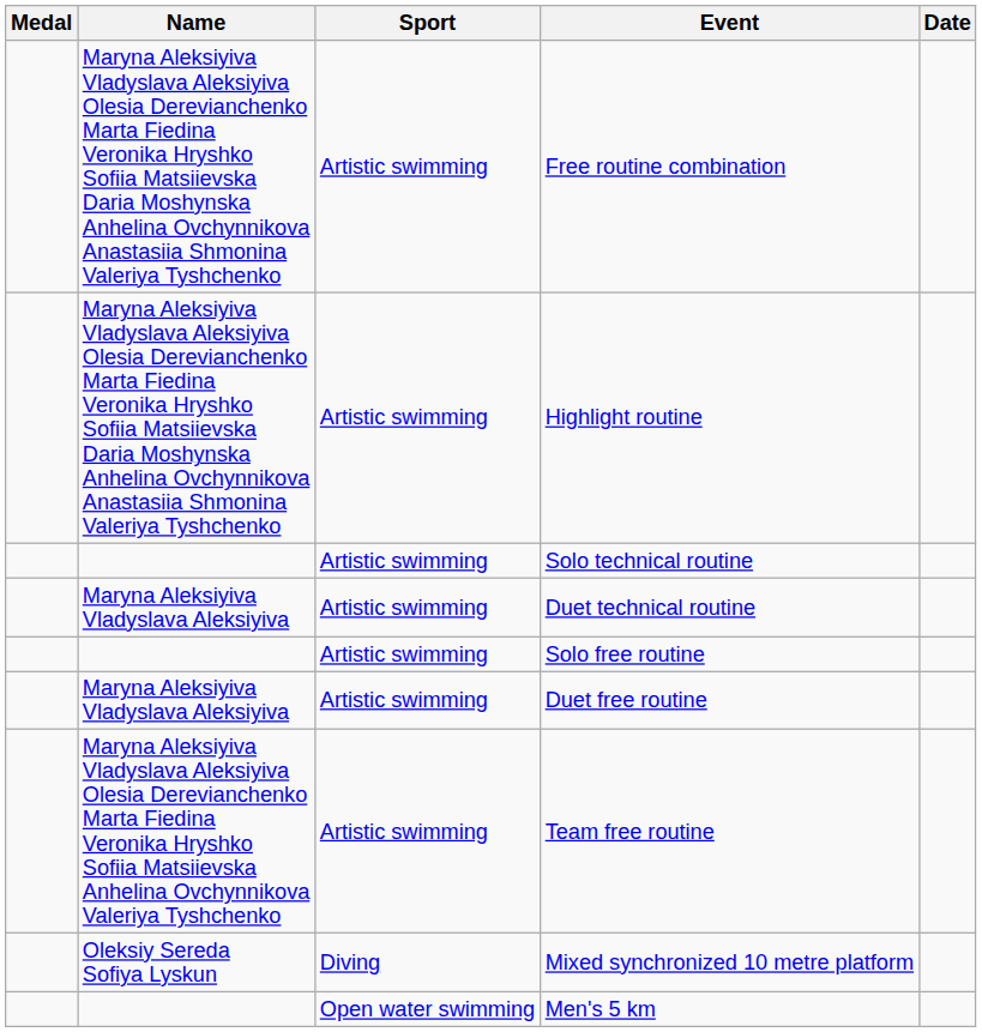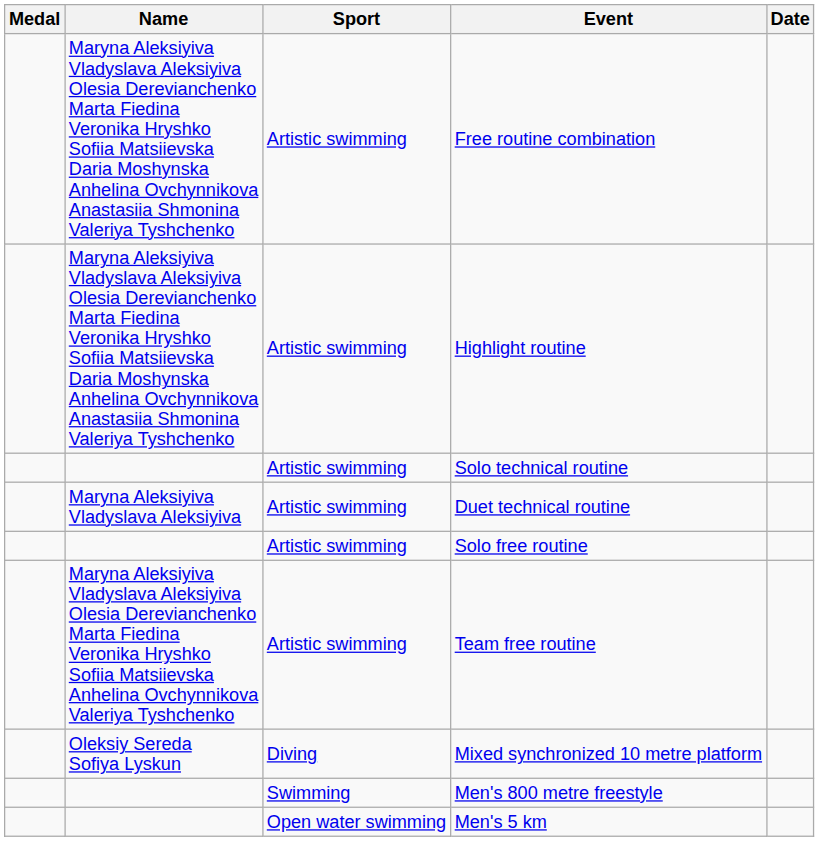 <table class="wikitable sortable" style="font-size:90%">
 <tr>
 <th>Medal</th>
 <th>Name</th>
 <th>Sport</th>
 <th>Event</th>
 <th>Date</th>
 </tr>
 <tr>
 <td></td>
 <td><a href='#'>Maryna Aleksiyiva</a><br><a href='#'>Vladyslava Aleksiyiva</a><br><a href='#'>Olesia Derevianchenko</a><br><a href='#'>Marta Fiedina</a><br><a href='#'>Veronika Hryshko</a><br><a href='#'>Sofiia Matsiievska</a><br><a href='#'>Daria Moshynska</a><br><a href='#'>Anhelina Ovchynnikova</a><br><a href='#'>Anastasiia Shmonina</a><br><a href='#'>Valeriya Tyshchenko</a></td>
 <td><a href='#'>Artistic swimming</a></td>
 <td><a href='#'>Free routine combination</a></td>
 <td></td>
 </tr>
 <tr>
 <td></td>
 <td><a href='#'>Maryna Aleksiyiva</a><br><a href='#'>Vladyslava Aleksiyiva</a><br><a href='#'>Olesia Derevianchenko</a><br><a href='#'>Marta Fiedina</a><br><a href='#'>Veronika Hryshko</a><br><a href='#'>Sofiia Matsiievska</a><br><a href='#'>Daria Moshynska</a><br><a href='#'>Anhelina Ovchynnikova</a><br><a href='#'>Anastasiia Shmonina</a><br><a href='#'>Valeriya Tyshchenko</a></td>
 <td><a href='#'>Artistic swimming</a></td>
 <td><a href='#'>Highlight routine</a></td>
 <td></td>
 </tr>
 <tr>
 <td></td>
 <td></td>
 <td><a href='#'>Artistic swimming</a></td>
 <td><a href='#'>Solo technical routine</a></td>
 <td></td>
 </tr>
 <tr>
 <td></td>
 <td><a href='#'>Maryna Aleksiyiva</a><br><a href='#'>Vladyslava Aleksiyiva</a></td>
 <td><a href='#'>Artistic swimming</a></td>
 <td><a href='#'>Duet technical routine</a></td>
 <td></td>
 </tr>
 <tr>
 <td></td>
 <td></td>
 <td><a href='#'>Artistic swimming</a></td>
 <td><a href='#'>Solo free routine</a></td>
 <td></td>
 </tr>
 <tr>
 <td></td>
-<td><a href='#'>Maryna Aleksiyiva</a><br><a href='#'>Vladyslava Aleksiyiva</a></td>
-<td><a href='#'>Artistic swimming</a></td>
-<td><a href='#'>Duet free routine</a></td>
-<td></td>
-</tr>
-<tr>
-<td></td>
 <td><a href='#'>Maryna Aleksiyiva</a><br><a href='#'>Vladyslava Aleksiyiva</a><br><a href='#'>Olesia Derevianchenko</a><br><a href='#'>Marta Fiedina</a><br><a href='#'>Veronika Hryshko</a><br><a href='#'>Sofiia Matsiievska</a><br><a href='#'>Anhelina Ovchynnikova</a><br><a href='#'>Valeriya Tyshchenko</a></td>
 <td><a href='#'>Artistic swimming</a></td>
 <td><a href='#'>Team free routine</a></td>
 <td></td>
 </tr>
 <tr>
 <td></td>
 <td><a href='#'>Oleksiy Sereda</a><br><a href='#'>Sofiya Lyskun</a></td>
 <td><a href='#'>Diving</a></td>
 <td><a href='#'>Mixed synchronized 10 metre platform</a></td>
 <td></td>
 </tr>
 <tr>
 <td></td>
 <td></td>
+<td><a href='#'>Swimming</a></td>
+<td><a href='#'>Men's 800 metre freestyle</a></td>
+<td></td>
+</tr>
+<tr>
+<td></td>
+<td></td>
 <td><a href='#'>Open water swimming</a></td>
 <td><a href='#'>Men's 5 km</a></td>
 <td></td>
 </tr>
 </table>
